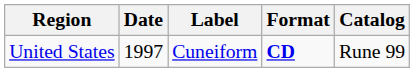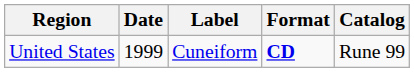 <table class="wikitable">
 <tr>
 <th>Region</th>
 <th>Date</th>
 <th>Label</th>
 <th>Format</th>
 <th>Catalog</th>
 </tr>
 <tr>
 <td><a href='#'>United States</a></td>
-<td>1997</td>
+<td>1999</td>
 <td><a href='#'>Cuneiform</a></td>
 <td><strong><a href='#'>CD</a></strong></td>
 <td>Rune 99</td>
 </tr>
 </table>
